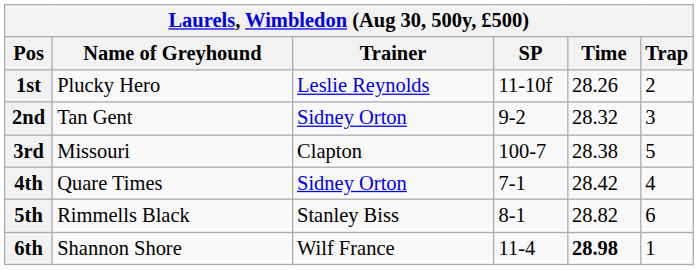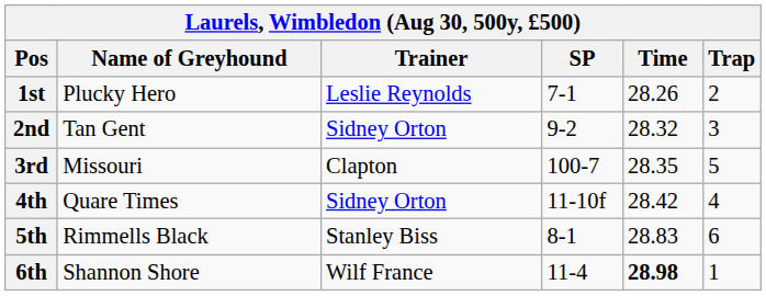 <table class="wikitable">
 <tr>
 <th colspan="6"><a href='#'>Laurels</a>, <a href='#'>Wimbledon</a> (Aug 30, 500y, £500)</th>
 </tr>
 <tr>
 <th width=30>Pos</th>
 <th width=180>Name of Greyhound</th>
 <th width=150>Trainer</th>
 <th width=50>SP</th>
 <th width=50>Time</th>
 <th width=30>Trap</th>
 </tr>
 <tr>
 <th>1st</th>
 <td>Plucky Hero</td>
 <td><a href='#'>Leslie Reynolds</a></td>
-<td>11-10f</td>
+<td>7-1</td>
 <td>28.26</td>
 <td>2</td>
 </tr>
 <tr>
 <th>2nd</th>
 <td>Tan Gent</td>
 <td><a href='#'>Sidney Orton</a></td>
 <td>9-2</td>
 <td>28.32</td>
 <td>3</td>
 </tr>
 <tr>
 <th>3rd</th>
 <td>Missouri</td>
 <td>Clapton</td>
 <td>100-7</td>
-<td>28.38</td>
+<td>28.35</td>
 <td>5</td>
 </tr>
 <tr>
 <th>4th</th>
 <td>Quare Times</td>
 <td><a href='#'>Sidney Orton</a></td>
-<td>7-1</td>
+<td>11-10f</td>
 <td>28.42</td>
 <td>4</td>
 </tr>
 <tr>
 <th>5th</th>
 <td>Rimmells Black</td>
 <td>Stanley Biss</td>
 <td>8-1</td>
-<td>28.82</td>
+<td>28.83</td>
 <td>6</td>
 </tr>
 <tr>
 <th>6th</th>
 <td>Shannon Shore</td>
 <td>Wilf France</td>
 <td>11-4</td>
 <td><strong>28.98</strong></td>
 <td>1</td>
 </tr>
 </table>
